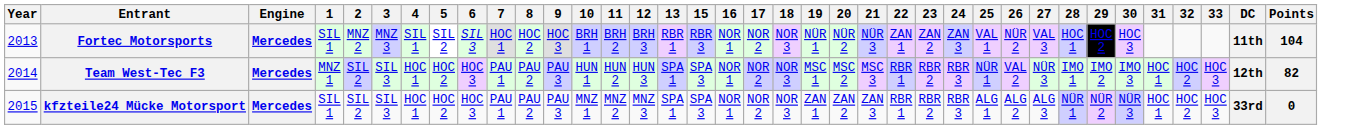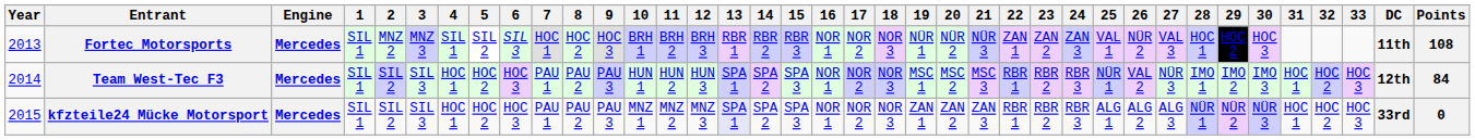 <table class="wikitable" style="text-align:center; font-size:85%">
 <tr>
 <th>Year</th>
 <th>Entrant</th>
 <th>Engine</th>
 <th>1</th>
 <th>2</th>
 <th>3</th>
 <th>4</th>
 <th>5</th>
 <th>6</th>
 <th>7</th>
 <th>8</th>
 <th>9</th>
 <th>10</th>
 <th>11</th>
 <th>12</th>
 <th>13</th>
+<th>14</th>
 <th>15</th>
 <th>16</th>
 <th>17</th>
 <th>18</th>
 <th>19</th>
 <th>20</th>
 <th>21</th>
 <th>22</th>
 <th>23</th>
 <th>24</th>
 <th>25</th>
 <th>26</th>
 <th>27</th>
 <th>28</th>
 <th>29</th>
 <th>30</th>
 <th>31</th>
 <th>32</th>
 <th>33</th>
 <th>DC</th>
 <th>Points</th>
 </tr>
 <tr>
 <td><a href='#'>2013</a></td>
 <th><a href='#'>Fortec Motorsports</a></th>
 <th><a href='#'>Mercedes</a></th>
 <td style="background:#DFFFDF;"><a href='#'>SIL<br>1</a><br></td>
 <td style="background:#DFFFDF;"><a href='#'>MNZ<br>2</a><br></td>
 <td style="background:#CFCFFF;"><a href='#'>MNZ<br>3</a><br></td>
 <td style="background:#DFFFDF;"><a href='#'>SIL<br>1</a><br></td>
 <td style="background:#FFFFFF;"><a href='#'>SIL<br>2</a><br></td>
 <td style="background:#DFFFDF;"><em><a href='#'>SIL<br>3</a></em><br></td>
 <td style="background:#DFDFDF;"><a href='#'>HOC<br>1</a><br></td>
 <td style="background:#DFFFDF;"><a href='#'>HOC<br>2</a><br></td>
 <td style="background:#DFDFDF;"><a href='#'>HOC<br>3</a><br></td>
 <td style="background:#CFCFFF;"><a href='#'>BRH<br>1</a><br></td>
 <td style="background:#CFCFFF;"><a href='#'>BRH<br>2</a><br></td>
 <td style="background:#CFCFFF;"><a href='#'>BRH<br>3</a><br></td>
 <td style="background:#EFCFFF;"><a href='#'>RBR<br>1</a><br></td>
+<td style="background:#CFCFFF;"><a href='#'>RBR<br>2</a><br></td>
 <td style="background:#CFCFFF;"><a href='#'>RBR<br>3</a><br></td>
 <td style="background:#DFFFDF;"><a href='#'>NOR<br>1</a><br></td>
 <td style="background:#DFFFDF;"><a href='#'>NOR<br>2</a><br></td>
 <td style="background:#EFCFFF;"><a href='#'>NOR<br>3</a><br></td>
 <td style="background:#DFFFDF;"><a href='#'>NÜR<br>1</a><br></td>
 <td style="background:#DFFFDF;"><a href='#'>NÜR<br>2</a><br></td>
 <td style="background:#CFCFFF;"><a href='#'>NÜR<br>3</a><br></td>
 <td style="background:#EFCFFF;"><a href='#'>ZAN<br>1</a><br></td>
 <td style="background:#EFCFFF;"><a href='#'>ZAN<br>2</a><br></td>
 <td style="background:#CFCFFF;"><a href='#'>ZAN<br>3</a><br></td>
 <td style="background:#EFCFFF;"><a href='#'>VAL<br>1</a><br></td>
 <td style="background:#EFCFFF;"><a href='#'>NÜR<br>2</a><br></td>
 <td style="background:#EFCFFF;"><a href='#'>VAL<br>3</a><br></td>
 <td style="background:#CFCFFF;"><a href='#'>HOC<br>1</a><br></td>
 <td style="background:#000000; color:white"><a href='#'><span>HOC<br>2</span></a><br></td>
 <td style="background:#EFCFFF;"><a href='#'>HOC<br>3</a><br></td>
 <td></td>
 <td></td>
 <td></td>
 <th>11th</th>
-<th>104</th>
+<th>108</th>
 </tr>
 <tr>
 <td><a href='#'>2014</a></td>
 <th><a href='#'>Team West-Tec F3</a></th>
 <th><a href='#'>Mercedes</a></th>
-<td style="background:#DFFFDF;"><a href='#'>MNZ<br>1</a><br></td>
+<td style="background:#DFFFDF;"><a href='#'>SIL<br>1</a><br></td>
 <td style="background:#CFCFFF;"><a href='#'>SIL<br>2</a><br></td>
 <td style="background:#DFFFDF;"><a href='#'>SIL<br>3</a><br></td>
 <td style="background:#DFFFDF;"><a href='#'>HOC<br>1</a><br></td>
 <td style="background:#DFFFDF;"><a href='#'>HOC<br>2</a><br></td>
 <td style="background:#EFCFFF;"><a href='#'>HOC<br>3</a><br></td>
 <td style="background:#DFFFDF;"><a href='#'>PAU<br>1</a><br></td>
 <td style="background:#DFFFDF;"><a href='#'>PAU<br>2</a><br></td>
 <td style="background:#CFCFFF;"><a href='#'>PAU<br>3</a><br></td>
 <td style="background:#DFFFDF;"><a href='#'>HUN<br>1</a><br></td>
 <td style="background:#DFFFDF;"><a href='#'>HUN<br>2</a><br></td>
 <td style="background:#DFFFDF;"><a href='#'>HUN<br>3</a><br></td>
 <td style="background:#CFCFFF;"><a href='#'>SPA<br>1</a><br></td>
+<td style="background:#EFCFFF;"><a href='#'>SPA<br>2</a><br></td>
 <td style="background:#DFFFDF;"><a href='#'>SPA<br>3</a><br></td>
 <td style="background:#DFFFDF;"><a href='#'>NOR<br>1</a><br></td>
 <td style="background:#CFCFFF;"><a href='#'>NOR<br>2</a><br></td>
 <td style="background:#CFCFFF;"><a href='#'>NOR<br>3</a><br></td>
 <td style="background:#DFFFDF;"><a href='#'>MSC<br>1</a><br></td>
 <td style="background:#DFFFDF;"><a href='#'>MSC<br>2</a><br></td>
 <td style="background:#EFCFFF;"><a href='#'>MSC<br>3</a><br></td>
 <td style="background:#CFCFFF;"><a href='#'>RBR<br>1</a><br></td>
 <td style="background:#EFCFFF;"><a href='#'>RBR<br>2</a><br></td>
 <td style="background:#EFCFFF;"><a href='#'>RBR<br>3</a><br></td>
 <td style="background:#CFCFFF;"><a href='#'>NÜR<br>1</a><br></td>
 <td style="background:#EFCFFF;"><a href='#'>VAL<br>2</a><br></td>
 <td style="background:#DFFFDF;"><a href='#'>NÜR<br>3</a><br></td>
 <td style="background:#DFFFDF;"><a href='#'>IMO<br>1</a><br></td>
 <td style="background:#DFFFDF;"><a href='#'>IMO<br>2</a><br></td>
 <td style="background:#DFFFDF;"><a href='#'>IMO<br>3</a><br></td>
 <td style="background:#DFFFDF;"><a href='#'>HOC<br>1</a><br></td>
 <td style="background:#CFCFFF;"><a href='#'>HOC<br>2</a><br></td>
 <td style="background:#EFCFFF;"><a href='#'>HOC<br>3</a><br></td>
 <th>12th</th>
-<th>82</th>
+<th>84</th>
 </tr>
 <tr>
 <td><a href='#'>2015</a></td>
 <th><a href='#'>kfzteile24 Mücke Motorsport</a></th>
 <th><a href='#'>Mercedes</a></th>
 <td><a href='#'>SIL<br>1</a></td>
 <td><a href='#'>SIL<br>2</a></td>
 <td><a href='#'>SIL<br>3</a></td>
 <td><a href='#'>HOC<br>1</a></td>
 <td><a href='#'>HOC<br>2</a></td>
 <td><a href='#'>HOC<br>3</a></td>
 <td><a href='#'>PAU<br>1</a></td>
 <td><a href='#'>PAU<br>2</a></td>
 <td><a href='#'>PAU<br>3</a></td>
 <td><a href='#'>MNZ<br>1</a></td>
 <td><a href='#'>MNZ<br>2</a></td>
 <td><a href='#'>MNZ<br>3</a></td>
-<td><a href='#'>SPA<br>1</a></td>
+<td style="background: lavender;"><a href='#'>SPA<br>1</a></td>
+<td><a href='#'>SPA<br>2</a></td>
 <td><a href='#'>SPA<br>3</a></td>
 <td><a href='#'>NOR<br>1</a></td>
 <td><a href='#'>NOR<br>2</a></td>
 <td><a href='#'>NOR<br>3</a></td>
 <td><a href='#'>ZAN<br>1</a></td>
 <td><a href='#'>ZAN<br>2</a></td>
 <td><a href='#'>ZAN<br>3</a></td>
 <td><a href='#'>RBR<br>1</a></td>
 <td><a href='#'>RBR<br>2</a></td>
 <td><a href='#'>RBR<br>3</a></td>
 <td><a href='#'>ALG<br>1</a></td>
 <td><a href='#'>ALG<br>2</a></td>
 <td><a href='#'>ALG<br>3</a></td>
 <td style="background:#CFCFFF;"><a href='#'>NÜR<br>1</a><br></td>
 <td style="background:#EFCFFF;"><a href='#'>NÜR<br>2</a><br></td>
 <td style="background:#CFCFFF;"><a href='#'>NÜR<br>3</a><br></td>
 <td><a href='#'>HOC<br>1</a></td>
 <td><a href='#'>HOC<br>2</a></td>
 <td><a href='#'>HOC<br>3</a></td>
 <th>33rd</th>
 <th>0</th>
 </tr>
 </table>
